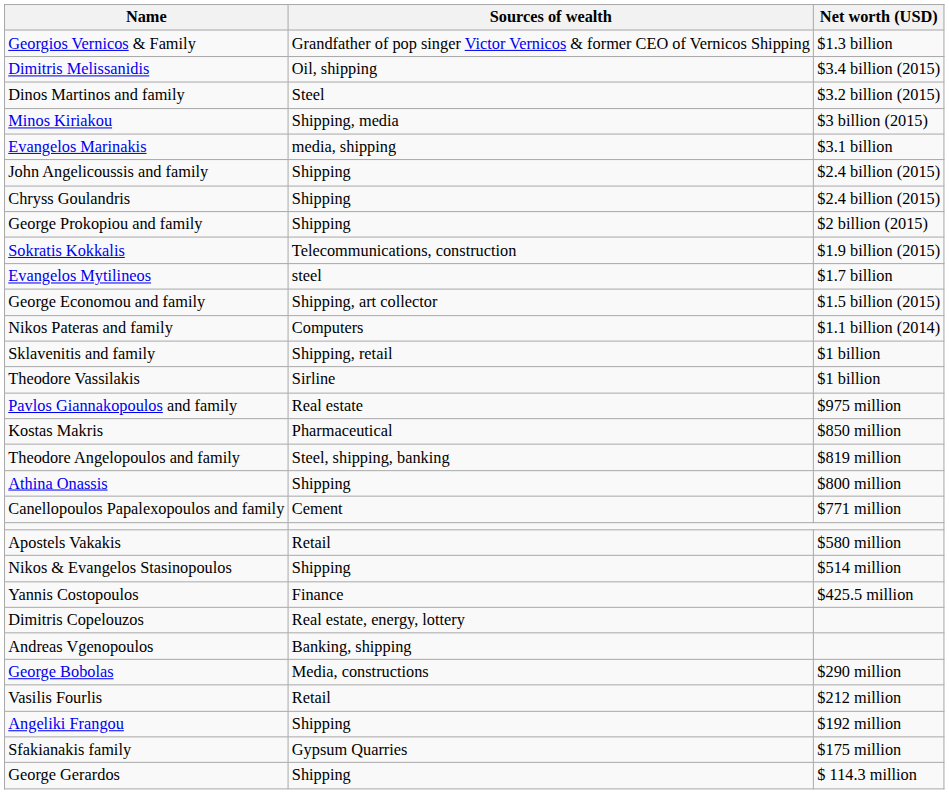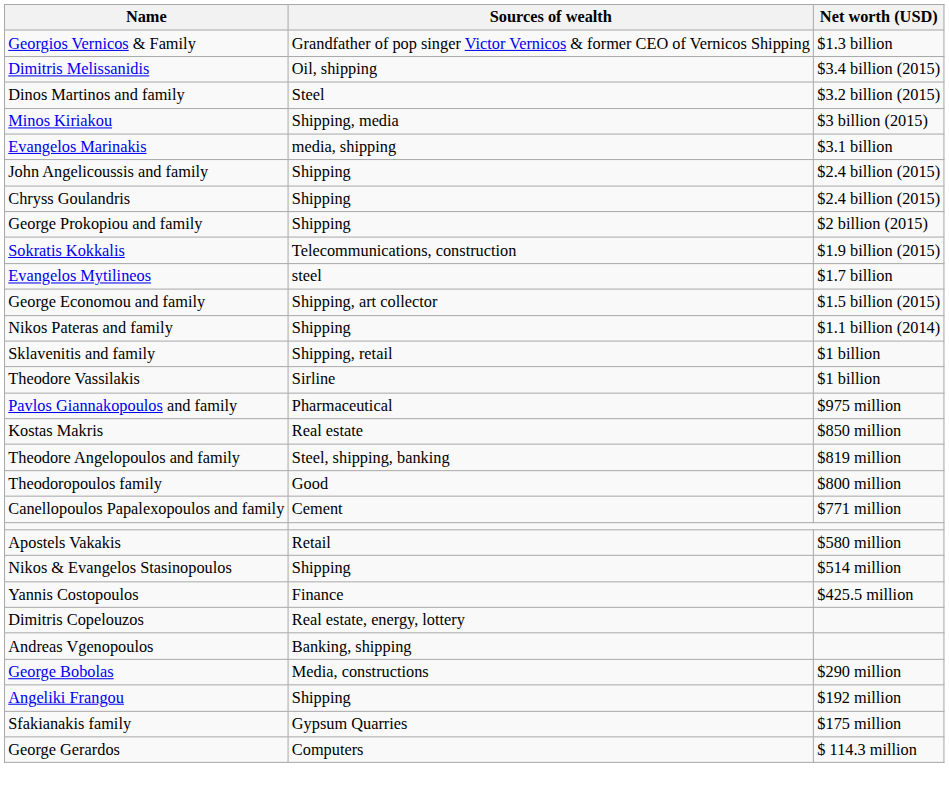 <table class="wikitable">
 <tr>
 <th>Name</th>
 <th>Sources of wealth</th>
 <th>Net worth (USD)</th>
 </tr>
 <tr>
 <td><a href='#'>Georgios Vernicos</a> & Family</td>
 <td>Grandfather of pop singer <a href='#'>Victor Vernicos</a> & former CEO of Vernicos Shipping</td>
 <td>$1.3 billion</td>
 </tr>
 <tr>
 <td><a href='#'>Dimitris Melissanidis</a></td>
 <td>Oil, shipping</td>
 <td>$3.4 billion (2015)</td>
 </tr>
 <tr>
 <td>Dinos Martinos and family</td>
 <td>Steel</td>
 <td>$3.2 billion (2015)</td>
 </tr>
 <tr>
 <td><a href='#'>Minos Kiriakou</a></td>
 <td>Shipping, media</td>
 <td>$3 billion (2015)</td>
 </tr>
 <tr>
 <td><a href='#'>Evangelos Marinakis</a></td>
 <td>media, shipping</td>
 <td>$3.1 billion</td>
 </tr>
 <tr>
 <td>John Angelicoussis and family</td>
 <td>Shipping</td>
 <td>$2.4 billion (2015)</td>
 </tr>
 <tr>
 <td>Chryss Goulandris</td>
 <td>Shipping</td>
 <td>$2.4 billion (2015)</td>
 </tr>
 <tr>
 <td>George Prokopiou and family</td>
 <td>Shipping</td>
 <td>$2 billion (2015)</td>
 </tr>
 <tr>
 <td><a href='#'>Sokratis Kokkalis</a></td>
 <td>Telecommunications, construction</td>
 <td>$1.9 billion (2015)</td>
 </tr>
 <tr>
 <td><a href='#'>Evangelos Mytilineos</a></td>
 <td>steel</td>
 <td>$1.7 billion</td>
 </tr>
 <tr>
 <td>George Economou and family</td>
 <td>Shipping, art collector</td>
 <td>$1.5 billion (2015)</td>
 </tr>
 <tr>
 <td>Nikos Pateras and family</td>
-<td>Computers</td>
+<td>Shipping</td>
 <td>$1.1 billion (2014)</td>
 </tr>
 <tr>
 <td>Sklavenitis and family</td>
 <td>Shipping, retail</td>
 <td>$1 billion</td>
 </tr>
 <tr>
 <td>Theodore Vassilakis</td>
 <td>Sirline</td>
 <td>$1 billion</td>
 </tr>
 <tr>
 <td><a href='#'>Pavlos Giannakopoulos</a> and family</td>
-<td>Real estate</td>
+<td>Pharmaceutical</td>
 <td>$975 million</td>
 </tr>
 <tr>
 <td>Kostas Makris</td>
-<td>Pharmaceutical</td>
+<td>Real estate</td>
 <td>$850 million</td>
 </tr>
 <tr>
 <td>Theodore Angelopoulos and family</td>
 <td>Steel, shipping, banking</td>
 <td>$819 million</td>
 </tr>
 <tr>
-<td><a href='#'>Athina Onassis</a></td>
-<td>Shipping</td>
+<td>Theodoropoulos family</td>
+<td>Good</td>
 <td>$800 million</td>
 </tr>
 <tr>
 <td>Canellopoulos Papalexopoulos and family</td>
 <td>Cement</td>
 <td>$771 million</td>
 </tr>
 <tr>
 <td></td>
 </tr>
 <tr>
 <td>Apostels Vakakis</td>
 <td>Retail</td>
 <td>$580 million</td>
 </tr>
 <tr>
 <td>Nikos & Evangelos Stasinopoulos</td>
 <td>Shipping</td>
 <td>$514 million</td>
 </tr>
 <tr>
 <td>Yannis Costopoulos</td>
 <td>Finance</td>
 <td>$425.5 million</td>
 </tr>
 <tr>
 <td>Dimitris Copelouzos</td>
 <td>Real estate, energy, lottery</td>
 <td></td>
 </tr>
 <tr>
 <td>Andreas Vgenopoulos</td>
 <td>Banking, shipping</td>
 <td></td>
 </tr>
 <tr>
 <td><a href='#'>George Bobolas</a></td>
 <td>Media, constructions</td>
 <td>$290 million</td>
 </tr>
 <tr>
-<td>Vasilis Fourlis</td>
-<td>Retail</td>
-<td>$212 million</td>
-</tr>
-<tr>
 <td><a href='#'>Angeliki Frangou</a></td>
 <td>Shipping</td>
 <td>$192 million</td>
 </tr>
 <tr>
 <td>Sfakianakis family</td>
 <td>Gypsum Quarries</td>
 <td>$175 million</td>
 </tr>
 <tr>
 <td>George Gerardos</td>
-<td>Shipping</td>
+<td>Computers</td>
 <td>$ 114.3 million</td>
 </tr>
 </table>
